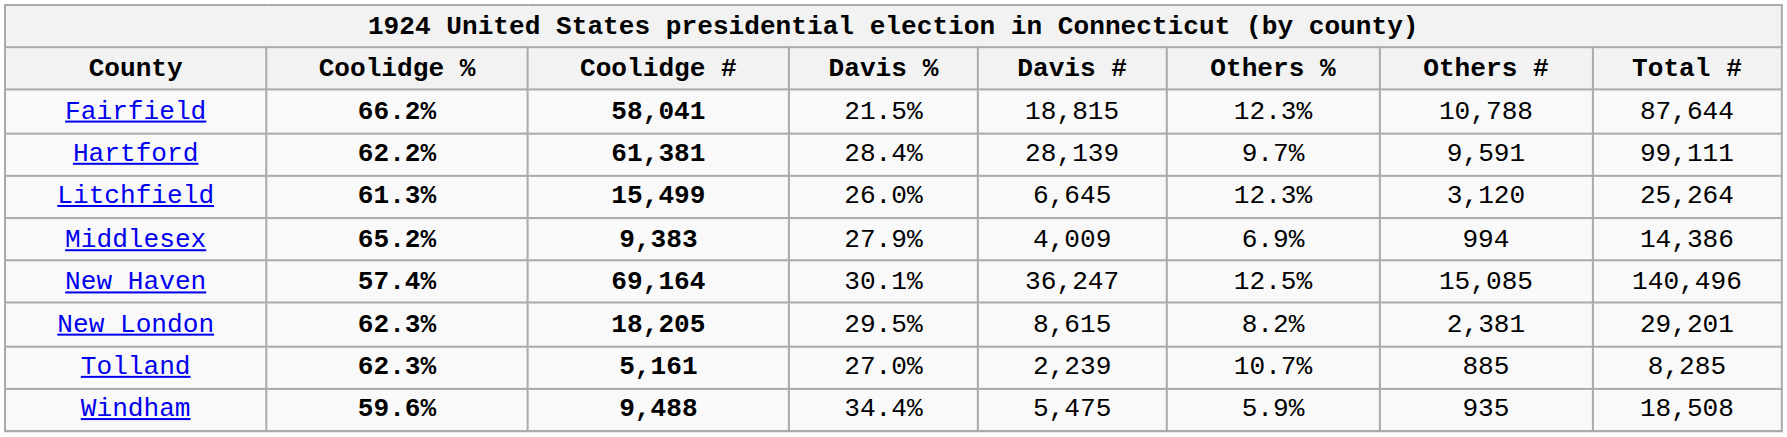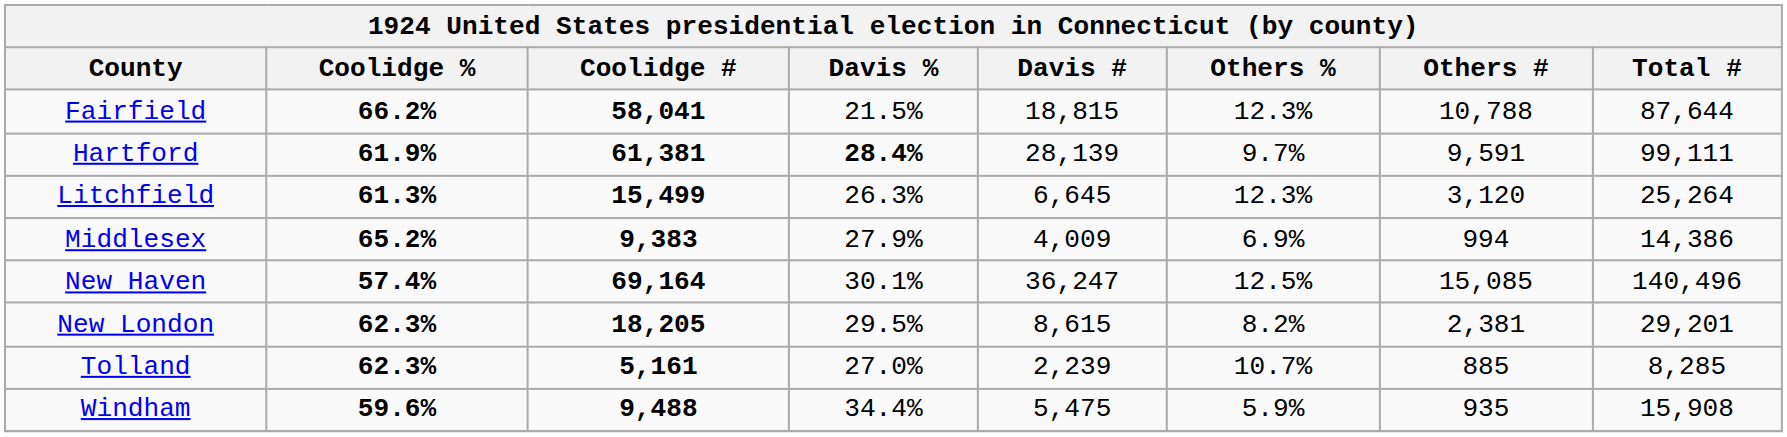 <table width="70%" class="wikitable sortable">
 <tr>
 <th colspan="8">1924 United States presidential election in Connecticut (by county) </th>
 </tr>
 <tr>
 <th>County</th>
 <th>Coolidge %</th>
 <th>Coolidge #</th>
 <th>Davis %</th>
 <th>Davis #</th>
 <th>Others %</th>
 <th>Others #</th>
 <th>Total #</th>
 </tr>
 <tr>
 <td align="center" ><a href='#'>Fairfield</a></td>
 <td align="center"><strong>66.2%</strong></td>
 <td align="center"><strong>58,041</strong></td>
 <td align="center">21.5%</td>
 <td align="center">18,815</td>
 <td align="center">12.3%</td>
 <td align="center">10,788</td>
 <td align="center">87,644</td>
 </tr>
 <tr>
 <td align="center" ><a href='#'>Hartford</a></td>
-<td align="center"><strong>62.2%</strong></td>
+<td align="center"><strong>61.9%</strong></td>
 <td align="center"><strong>61,381</strong></td>
-<td align="center">28.4%</td>
+<td align="center"><strong>28.4%</strong></td>
 <td align="center">28,139</td>
 <td align="center">9.7%</td>
 <td align="center">9,591</td>
 <td align="center">99,111</td>
 </tr>
 <tr>
 <td align="center" ><a href='#'>Litchfield</a></td>
 <td align="center"><strong>61.3%</strong></td>
 <td align="center"><strong>15,499</strong></td>
-<td align="center">26.0%</td>
+<td align="center">26.3%</td>
 <td align="center">6,645</td>
 <td align="center">12.3%</td>
 <td align="center">3,120</td>
 <td align="center">25,264</td>
 </tr>
 <tr>
 <td align="center" ><a href='#'>Middlesex</a></td>
 <td align="center"><strong>65.2%</strong></td>
 <td align="center"><strong>9,383</strong></td>
 <td align="center">27.9%</td>
 <td align="center">4,009</td>
 <td align="center">6.9%</td>
 <td align="center">994</td>
 <td align="center">14,386</td>
 </tr>
 <tr>
 <td align="center" ><a href='#'>New Haven</a></td>
 <td align="center"><strong>57.4%</strong></td>
 <td align="center"><strong>69,164</strong></td>
 <td align="center">30.1%</td>
 <td align="center">36,247</td>
 <td align="center">12.5%</td>
 <td align="center">15,085</td>
 <td align="center">140,496</td>
 </tr>
 <tr>
 <td align="center" ><a href='#'>New London</a></td>
 <td align="center"><strong>62.3%</strong></td>
 <td align="center"><strong>18,205</strong></td>
 <td align="center">29.5%</td>
 <td align="center">8,615</td>
 <td align="center">8.2%</td>
 <td align="center">2,381</td>
 <td align="center">29,201</td>
 </tr>
 <tr>
 <td align="center" ><a href='#'>Tolland</a></td>
 <td align="center"><strong>62.3%</strong></td>
 <td align="center"><strong>5,161</strong></td>
 <td align="center">27.0%</td>
 <td align="center">2,239</td>
 <td align="center">10.7%</td>
 <td align="center">885</td>
 <td align="center">8,285</td>
 </tr>
 <tr>
 <td align="center" ><a href='#'>Windham</a></td>
 <td align="center"><strong>59.6%</strong></td>
 <td align="center"><strong>9,488</strong></td>
 <td align="center">34.4%</td>
 <td align="center">5,475</td>
 <td align="center">5.9%</td>
 <td align="center">935</td>
-<td align="center">18,508</td>
+<td align="center">15,908</td>
 </tr>
 <tr>
 </tr>
 </table>
